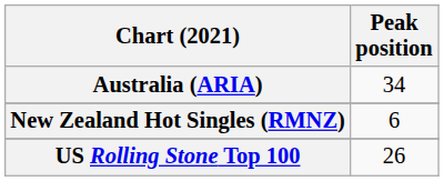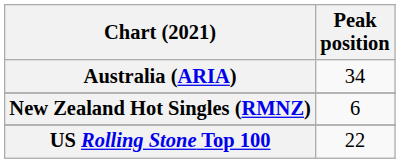 <table class="wikitable sortable plainrowheaders" style="text-align:center;">
 <tr>
 <th scope="col">Chart (2021)</th>
 <th scope="col">Peak<br>position</th>
 </tr>
 <tr>
 <th scope="row">Australia (<a href='#'>ARIA</a>)</th>
 <td>34</td>
 </tr>
 <tr>
 </tr>
 <tr>
 </tr>
 <tr>
 </tr>
 <tr>
 <th scope="row">New Zealand Hot Singles (<a href='#'>RMNZ</a>)</th>
 <td>6</td>
 </tr>
 <tr>
 </tr>
 <tr>
 </tr>
 <tr>
 </tr>
 <tr>
 <th scope="row">US <a href='#'><em>Rolling Stone</em> Top 100</a></th>
-<td>26</td>
+<td>22</td>
 </tr>
 </table>
